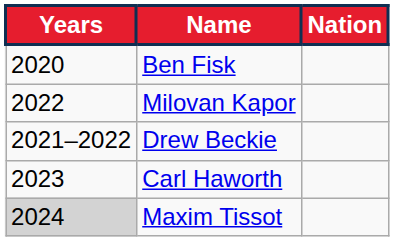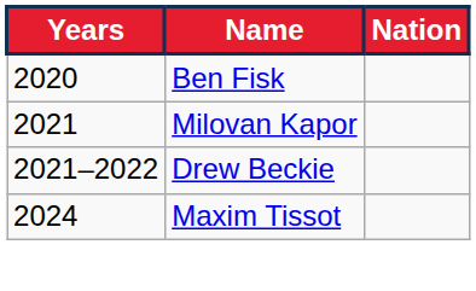 <table class="wikitable">
 <tr>
 <th style="background:#E61D2E; color:#fff; border:2px solid #102F52;" scope="col">Years</th>
 <th style="background:#E61D2E; color:#fff; border:2px solid #102F52;" scope="col">Name</th>
 <th style="background:#E61D2E; color:#fff; border:2px solid #102F52;" scope="col">Nation</th>
 </tr>
 <tr>
 <td>2020</td>
 <td><a href='#'>Ben Fisk</a></td>
 <td></td>
 </tr>
 <tr>
-<td>2022</td>
+<td>2021</td>
 <td><a href='#'>Milovan Kapor</a></td>
 <td></td>
 </tr>
 <tr>
 <td>2021–2022</td>
 <td><a href='#'>Drew Beckie</a></td>
 <td></td>
 </tr>
 <tr>
-<td>2023</td>
-<td><a href='#'>Carl Haworth</a></td>
-<td></td>
-</tr>
-<tr>
-<td style="background: lightgrey;">2024</td>
+<td>2024</td>
 <td><a href='#'>Maxim Tissot</a></td>
 <td></td>
 </tr>
 </table>
